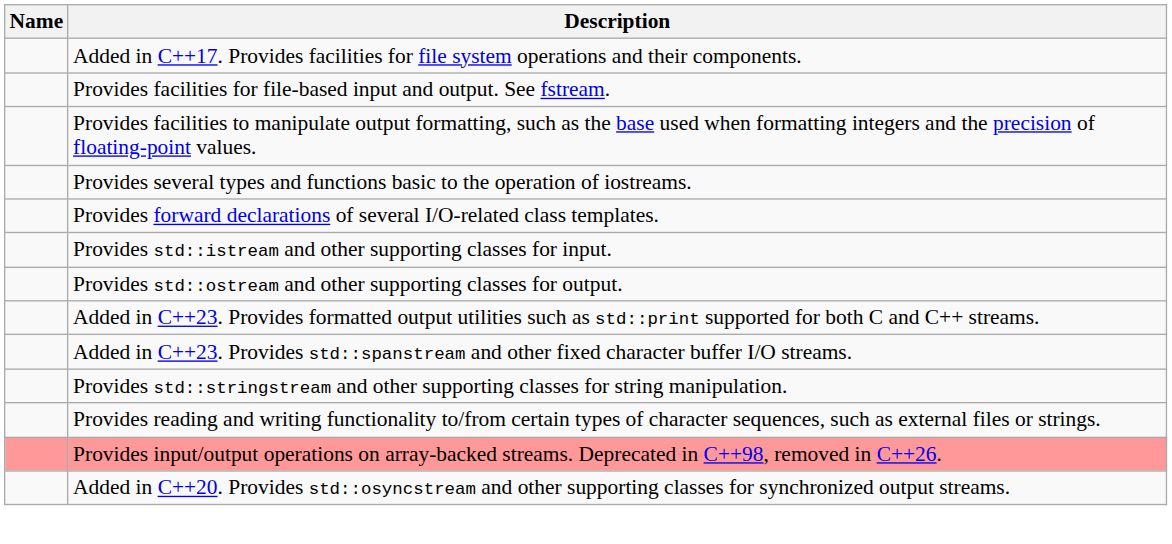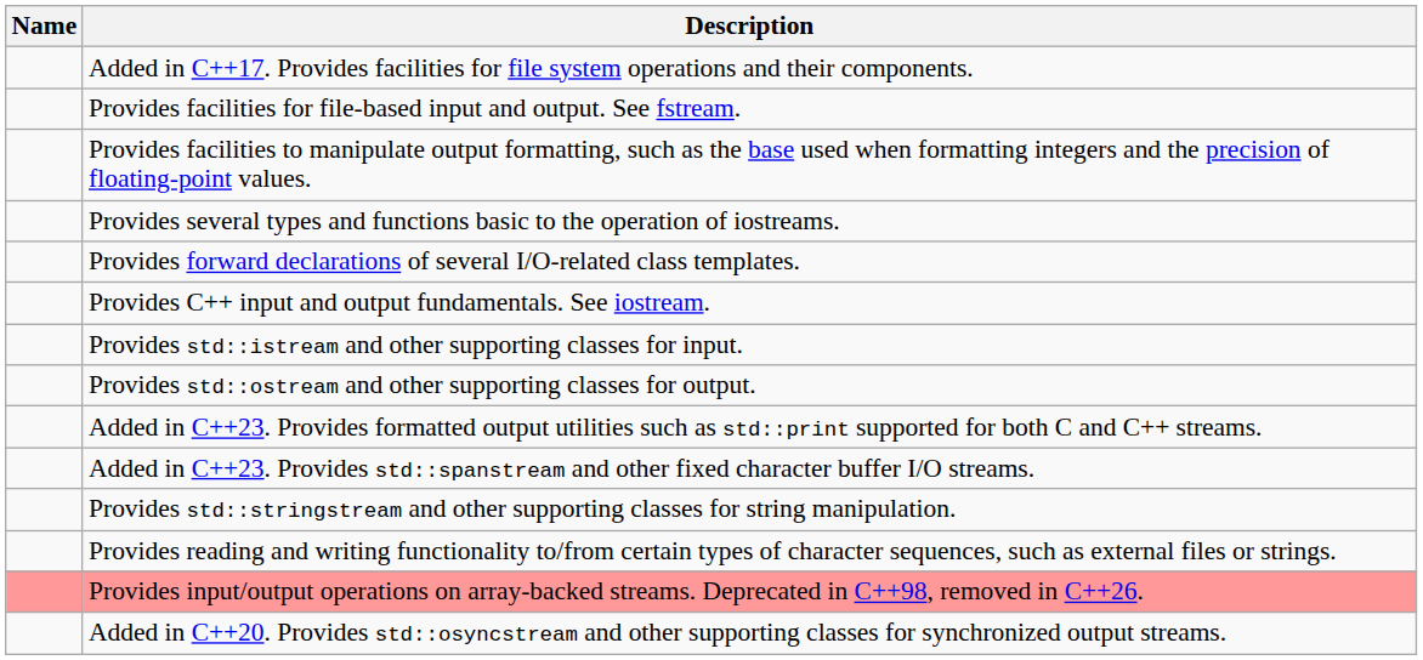 <table class="wikitable">
 <tr>
 <th>Name</th>
 <th>Description</th>
 </tr>
 <tr>
 <td></td>
 <td>Added in <a href='#'>C++17</a>. Provides facilities for <a href='#'>file system</a> operations and their components.</td>
 </tr>
 <tr>
 <td></td>
 <td>Provides facilities for file-based input and output. See <a href='#'>fstream</a>.</td>
 </tr>
 <tr>
 <td></td>
 <td>Provides facilities to manipulate output formatting, such as the <a href='#'>base</a> used when formatting integers and the <a href='#'>precision</a> of <a href='#'>floating-point</a> values.</td>
 </tr>
 <tr>
 <td></td>
 <td>Provides several types and functions basic to the operation of iostreams.</td>
 </tr>
 <tr>
 <td></td>
 <td>Provides <a href='#'>forward declarations</a> of several I/O-related class templates.</td>
+</tr>
+<tr>
+<td></td>
+<td>Provides C++ input and output fundamentals. See <a href='#'>iostream</a>.</td>
 </tr>
 <tr>
 <td></td>
 <td>Provides <code>std::istream</code> and other supporting classes for input.</td>
 </tr>
 <tr>
 <td></td>
 <td>Provides <code>std::ostream</code> and other supporting classes for output.</td>
 </tr>
 <tr>
 <td></td>
 <td>Added in <a href='#'>C++23</a>. Provides formatted output utilities such as <code>std::print</code> supported for both C and C++ streams.</td>
 </tr>
 <tr>
 <td></td>
 <td>Added in <a href='#'>C++23</a>. Provides <code>std::spanstream</code> and other fixed character buffer I/O streams.</td>
 </tr>
 <tr>
 <td></td>
 <td>Provides <code>std::stringstream</code> and other supporting classes for string manipulation.</td>
 </tr>
 <tr>
 <td></td>
 <td>Provides reading and writing functionality to/from certain types of character sequences, such as external files or strings.</td>
 </tr>
 <tr>
 <td style="background:#F99"></td>
 <td style="background:#F99">Provides input/output operations on array-backed streams. Deprecated in <a href='#'>C++98</a>, removed in <a href='#'>C++26</a>.</td>
 </tr>
 <tr>
 <td></td>
 <td>Added in <a href='#'>C++20</a>. Provides <code>std::osyncstream</code> and other supporting classes for synchronized output streams.</td>
 </tr>
 </table>
